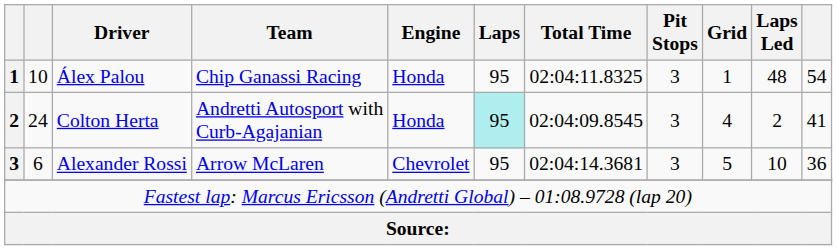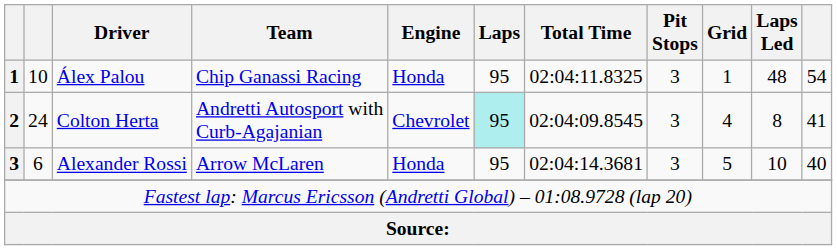 <table class="wikitable sortable" style="font-size:95%;">
 <tr>
 <th scope="col"></th>
 <th scope="col"></th>
 <th scope="col">Driver</th>
 <th scope="col">Team</th>
 <th scope="col">Engine</th>
 <th class="unsortable" scope="col">Laps</th>
 <th class="unsortable" scope="col">Total Time</th>
 <th scope="col">Pit<br>Stops</th>
 <th scope="col">Grid</th>
 <th scope="col">Laps<br>Led</th>
 <th scope="col"></th>
 </tr>
 <tr>
 <th>1</th>
 <td align="center">10</td>
 <td> <a href='#'>Álex Palou</a> <strong></strong></td>
 <td><a href='#'>Chip Ganassi Racing</a></td>
 <td><a href='#'>Honda</a></td>
 <td align="center">95</td>
 <td align="center">02:04:11.8325</td>
 <td align="center">3</td>
 <td align="center">1</td>
 <td align="center">48</td>
 <td align="center">54</td>
 </tr>
 <tr>
 <th>2</th>
 <td align="center">24</td>
 <td> <a href='#'>Colton Herta</a> <strong></strong></td>
 <td><a href='#'>Andretti Autosport</a> with<br><a href='#'>Curb-Agajanian</a></td>
-<td><a href='#'>Honda</a></td>
+<td><a href='#'>Chevrolet</a></td>
 <td align="center" style="background: paleturquoise;">95</td>
 <td align="center">02:04:09.8545</td>
 <td align="center">3</td>
 <td align="center">4</td>
-<td align="center">2</td>
+<td align="center">8</td>
 <td align="center">41</td>
 </tr>
 <tr>
 <th>3</th>
 <td align="center">6</td>
 <td> <a href='#'>Alexander Rossi</a></td>
 <td><a href='#'>Arrow McLaren</a></td>
-<td><a href='#'>Chevrolet</a></td>
+<td><a href='#'>Honda</a></td>
 <td align="center">95</td>
 <td align="center">02:04:14.3681</td>
 <td align="center">3</td>
 <td align="center">5</td>
 <td align="center">10</td>
-<td align="center">36</td>
+<td align="center">40</td>
 </tr>
 <tr>
 </tr>
 <tr class="sortbottom">
 <td colspan="11" style="text-align:center"><em><a href='#'>Fastest lap</a>:  <a href='#'>Marcus Ericsson</a> (<a href='#'>Andretti Global</a>) – 01:08.9728 (lap 20)</em></td>
 </tr>
 <tr class="sortbottom">
 <th colspan="11">Source:</th>
 </tr>
 </table>
